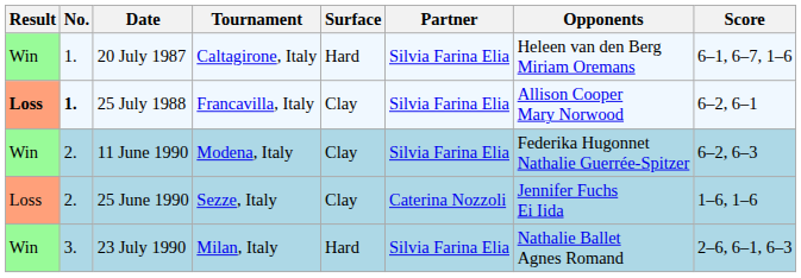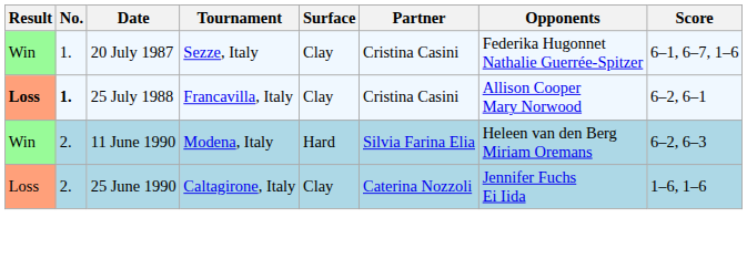 <table class="sortable wikitable" style=font-size:97%>
 <tr>
 <th>Result</th>
 <th>No.</th>
 <th>Date</th>
 <th>Tournament</th>
 <th>Surface</th>
 <th>Partner</th>
 <th>Opponents</th>
 <th>Score</th>
 </tr>
 <tr bgcolor="#f0f8ff">
 <td style="background:#98fb98;">Win</td>
 <td>1.</td>
 <td>20 July 1987</td>
-<td><a href='#'>Caltagirone</a>, Italy</td>
-<td>Hard</td>
-<td> <a href='#'>Silvia Farina Elia</a></td>
-<td> Heleen van den Berg <br>  <a href='#'>Miriam Oremans</a></td>
+<td><a href='#'>Sezze</a>, Italy</td>
+<td>Clay</td>
+<td> Cristina Casini</td>
+<td> Federika Hugonnet <br>  <a href='#'>Nathalie Guerrée-Spitzer</a></td>
 <td>6–1, 6–7, 1–6</td>
 </tr>
 <tr bgcolor="#f0f8ff">
 <td style="background:#ffa07a;"><strong>Loss</strong></td>
 <td><strong>1.</strong></td>
 <td>25 July 1988</td>
 <td><a href='#'>Francavilla</a>, Italy</td>
 <td>Clay</td>
-<td> <a href='#'>Silvia Farina Elia</a></td>
+<td> Cristina Casini</td>
 <td> <a href='#'>Allison Cooper</a> <br>  <a href='#'>Mary Norwood</a></td>
 <td>6–2, 6–1</td>
 </tr>
 <tr style="background:lightblue;">
 <td style="background:#98fb98;">Win</td>
 <td>2.</td>
 <td>11 June 1990</td>
 <td><a href='#'>Modena</a>, Italy</td>
-<td>Clay</td>
+<td>Hard</td>
 <td> <a href='#'>Silvia Farina Elia</a></td>
-<td> Federika Hugonnet <br>  <a href='#'>Nathalie Guerrée-Spitzer</a></td>
+<td> Heleen van den Berg <br>  <a href='#'>Miriam Oremans</a></td>
 <td>6–2, 6–3</td>
 </tr>
 <tr bgcolor="lightblue">
 <td style="background:#ffa07a;">Loss</td>
 <td>2.</td>
 <td>25 June 1990</td>
-<td><a href='#'>Sezze</a>, Italy</td>
+<td><a href='#'>Caltagirone</a>, Italy</td>
 <td>Clay</td>
 <td> <a href='#'>Caterina Nozzoli</a></td>
 <td> <a href='#'>Jennifer Fuchs</a> <br>  <a href='#'>Ei Iida</a></td>
 <td>1–6, 1–6</td>
 </tr>
-<tr style="background:lightblue;">
-<td style="background:#98fb98;">Win</td>
-<td>3.</td>
-<td>23 July 1990</td>
-<td><a href='#'>Milan</a>, Italy</td>
-<td>Hard</td>
-<td> <a href='#'>Silvia Farina Elia</a></td>
-<td> <a href='#'>Nathalie Ballet</a> <br>  Agnes Romand</td>
-<td>2–6, 6–1, 6–3</td>
-</tr>
 </table>
